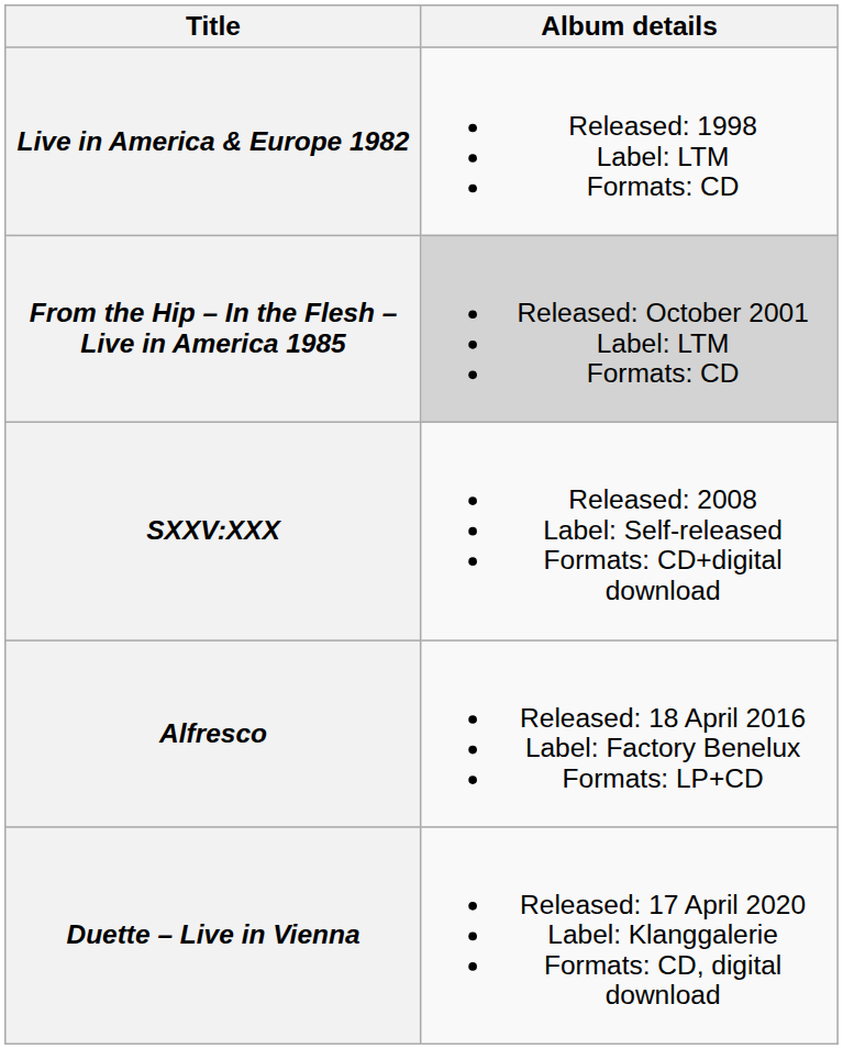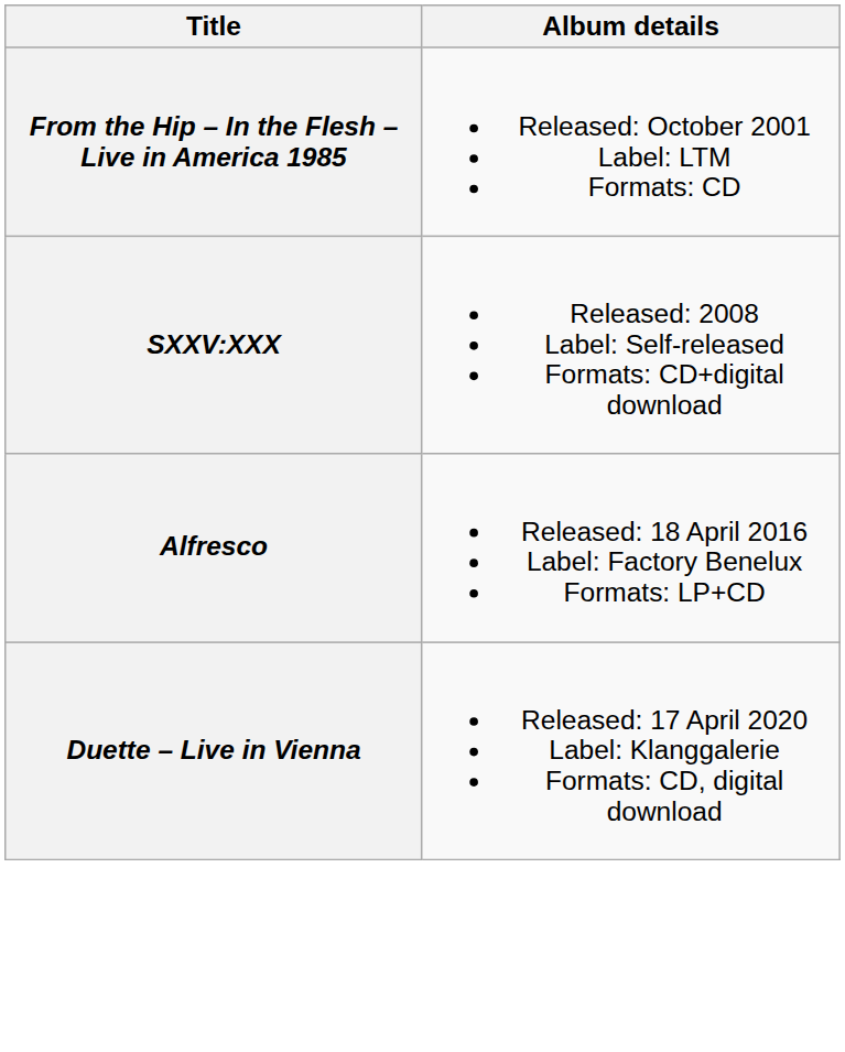 <table class="wikitable plainrowheaders" style="text-align:center;">
 <tr>
 <th scope="col" style="width:15em;">Title</th>
 <th scope="col" style="width:15em;">Album details</th>
 </tr>
 <tr>
-<th scope="row"><em>Live in America & Europe 1982</em></th>
-<td><br><ul><li>Released: 1998</li><li>Label: LTM</li><li>Formats: CD</li></ul></td>
-</tr>
-<tr>
 <th scope="row"><em>From the Hip – In the Flesh – Live in America 1985</em></th>
-<td style="background: lightgrey;"><br><ul><li>Released: October 2001</li><li>Label: LTM</li><li>Formats: CD</li></ul></td>
+<td><br><ul><li>Released: October 2001</li><li>Label: LTM</li><li>Formats: CD</li></ul></td>
 </tr>
 <tr>
 <th scope="row"><em>SXXV:XXX</em></th>
 <td><br><ul><li>Released: 2008</li><li>Label: Self-released</li><li>Formats: CD+digital download</li></ul></td>
 </tr>
 <tr>
 <th scope="row"><em>Alfresco</em></th>
 <td><br><ul><li>Released: 18 April 2016</li><li>Label: Factory Benelux</li><li>Formats: LP+CD</li></ul></td>
 </tr>
 <tr>
 <th scope="row"><em>Duette – Live in Vienna</em></th>
 <td><br><ul><li>Released: 17 April 2020</li><li>Label: Klanggalerie</li><li>Formats: CD, digital download</li></ul></td>
 </tr>
 </table>
